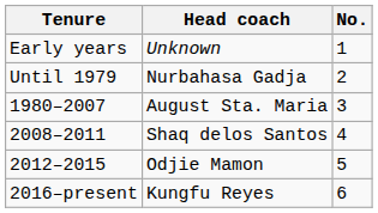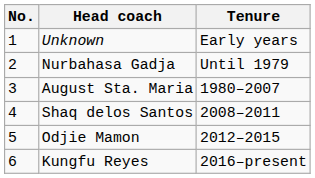 <table class=wikitable>
 <tr>
+<th style=>No.</th>
+<th style=>Head coach</th>
 <th style=>Tenure</th>
-<th style=>Head coach</th>
-<th style=>No.</th>
 </tr>
 <tr>
+<td>1</td>
+<td><em>Unknown</em></td>
 <td>Early years</td>
-<td><em>Unknown</em></td>
-<td>1</td>
 </tr>
 <tr>
+<td>2</td>
+<td>Nurbahasa Gadja</td>
 <td>Until 1979</td>
-<td>Nurbahasa Gadja</td>
-<td>2</td>
 </tr>
 <tr>
+<td>3</td>
+<td>August Sta. Maria</td>
 <td>1980–2007</td>
-<td>August Sta. Maria</td>
-<td>3</td>
 </tr>
 <tr>
+<td>4</td>
+<td>Shaq delos Santos</td>
 <td>2008–2011</td>
-<td>Shaq delos Santos</td>
-<td>4</td>
 </tr>
 <tr>
+<td>5</td>
+<td>Odjie Mamon</td>
 <td>2012–2015</td>
-<td>Odjie Mamon</td>
-<td>5</td>
 </tr>
 <tr>
+<td>6</td>
+<td>Kungfu Reyes</td>
 <td>2016–present</td>
-<td>Kungfu Reyes</td>
-<td>6</td>
 </tr>
 </table>
